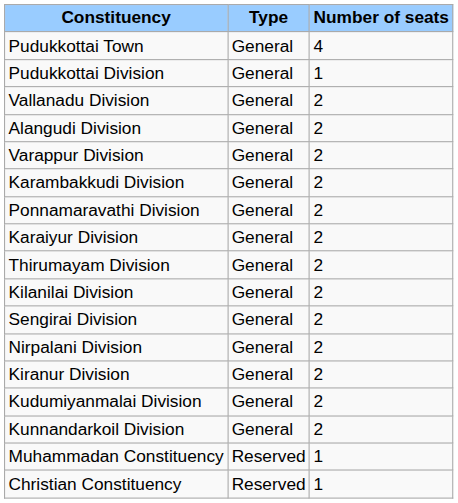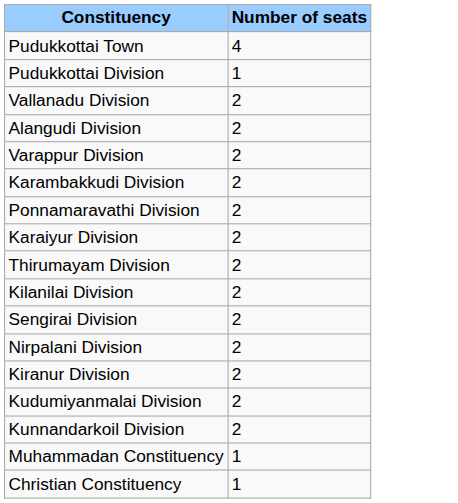 <table class="wikitable" align="center">
 <tr>
 <th style="background-color:#99ccff">Constituency</th>
-<th style="background-color:#99ccff">Type</th>
 <th style="background-color:#99ccff">Number of seats</th>
 </tr>
 <tr>
 <td>Pudukkottai Town</td>
-<td>General</td>
 <td>4</td>
 </tr>
 <tr>
 <td>Pudukkottai Division</td>
-<td>General</td>
 <td>1</td>
 </tr>
 <tr>
 <td>Vallanadu Division</td>
-<td>General</td>
 <td>2</td>
 </tr>
 <tr>
 <td>Alangudi Division</td>
-<td>General</td>
 <td>2</td>
 </tr>
 <tr>
 <td>Varappur Division</td>
-<td>General</td>
 <td>2</td>
 </tr>
 <tr>
 <td>Karambakkudi Division</td>
-<td>General</td>
 <td>2</td>
 </tr>
 <tr>
 <td>Ponnamaravathi Division</td>
-<td>General</td>
 <td>2</td>
 </tr>
 <tr>
 <td>Karaiyur Division</td>
-<td>General</td>
 <td>2</td>
 </tr>
 <tr>
 <td>Thirumayam Division</td>
-<td>General</td>
 <td>2</td>
 </tr>
 <tr>
 <td>Kilanilai Division</td>
-<td>General</td>
 <td>2</td>
 </tr>
 <tr>
 <td>Sengirai Division</td>
-<td>General</td>
 <td>2</td>
 </tr>
 <tr>
 <td>Nirpalani Division</td>
-<td>General</td>
 <td>2</td>
 </tr>
 <tr>
 <td>Kiranur Division</td>
-<td>General</td>
 <td>2</td>
 </tr>
 <tr>
 <td>Kudumiyanmalai Division</td>
-<td>General</td>
 <td>2</td>
 </tr>
 <tr>
 <td>Kunnandarkoil Division</td>
-<td>General</td>
 <td>2</td>
 </tr>
 <tr>
 <td>Muhammadan Constituency</td>
-<td>Reserved</td>
 <td>1</td>
 </tr>
 <tr>
 <td>Christian Constituency</td>
-<td>Reserved</td>
 <td>1</td>
 </tr>
 </table>
